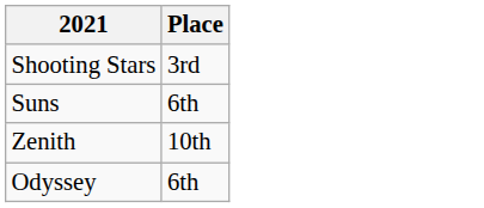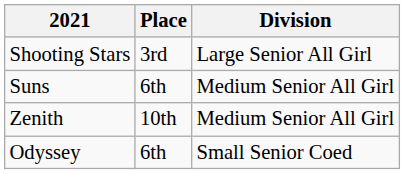 <table class="wikitable">
 <tr>
 <th>2021</th>
 <th>Place</th>
+<th>Division</th>
 </tr>
 <tr>
 <td>Shooting Stars</td>
 <td>3rd</td>
+<td>Large Senior All Girl</td>
 </tr>
 <tr>
 <td>Suns</td>
 <td>6th</td>
+<td>Medium Senior All Girl</td>
 </tr>
 <tr>
 <td>Zenith</td>
 <td>10th</td>
+<td>Medium Senior All Girl</td>
 </tr>
 <tr>
 <td>Odyssey</td>
 <td>6th</td>
+<td>Small Senior Coed</td>
 </tr>
 </table>
